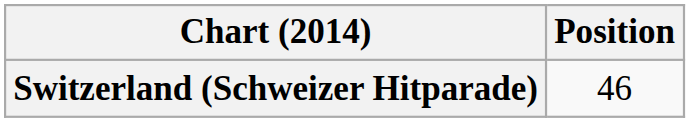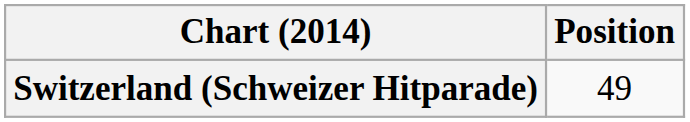 <table class="wikitable plainrowheaders" style="text-align:center">
 <tr>
 <th scope="col">Chart (2014)</th>
 <th scope="col">Position</th>
 </tr>
 <tr>
 <th scope="row">Switzerland (Schweizer Hitparade)</th>
-<td>46</td>
+<td>49</td>
 </tr>
 </table>
